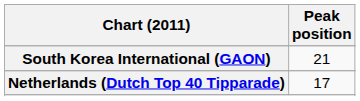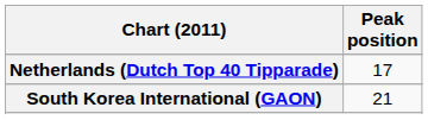 <table class="wikitable sortable plainrowheaders" style="text-align:center">
 <tr>
 <th scope="col">Chart (2011)</th>
 <th scope="col">Peak<br>position</th>
 </tr>
 <tr>
 </tr>
 <tr>
 </tr>
 <tr>
 </tr>
 <tr>
 </tr>
 <tr>
 </tr>
 <tr>
 </tr>
 <tr>
 </tr>
 <tr>
 </tr>
 <tr>
 </tr>
 <tr>
+<th scope="row">Netherlands (<a href='#'>Dutch Top 40 Tipparade</a>)</th>
+<td>17</td>
+</tr>
+<tr>
+</tr>
+<tr>
+</tr>
+<tr>
+</tr>
+<tr>
+</tr>
+<tr>
 <th scope="row">South Korea International (<a href='#'>GAON</a>)</th>
 <td>21</td>
 </tr>
 <tr>
 </tr>
 <tr>
 </tr>
 <tr>
 </tr>
 <tr>
 </tr>
-<tr>
-<th scope="row">Netherlands (<a href='#'>Dutch Top 40 Tipparade</a>)</th>
-<td>17</td>
-</tr>
-<tr>
-</tr>
-<tr>
-</tr>
-<tr>
-</tr>
-<tr>
-</tr>
 </table>
